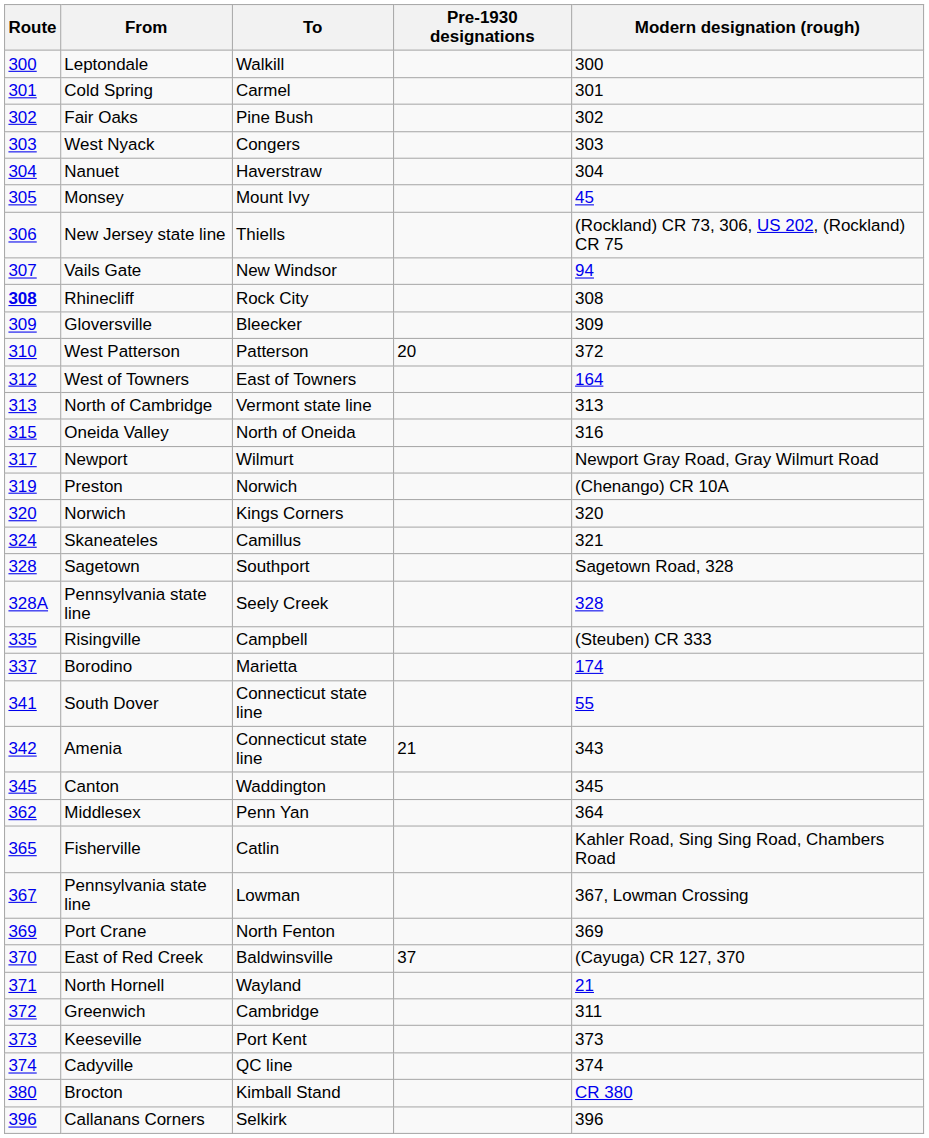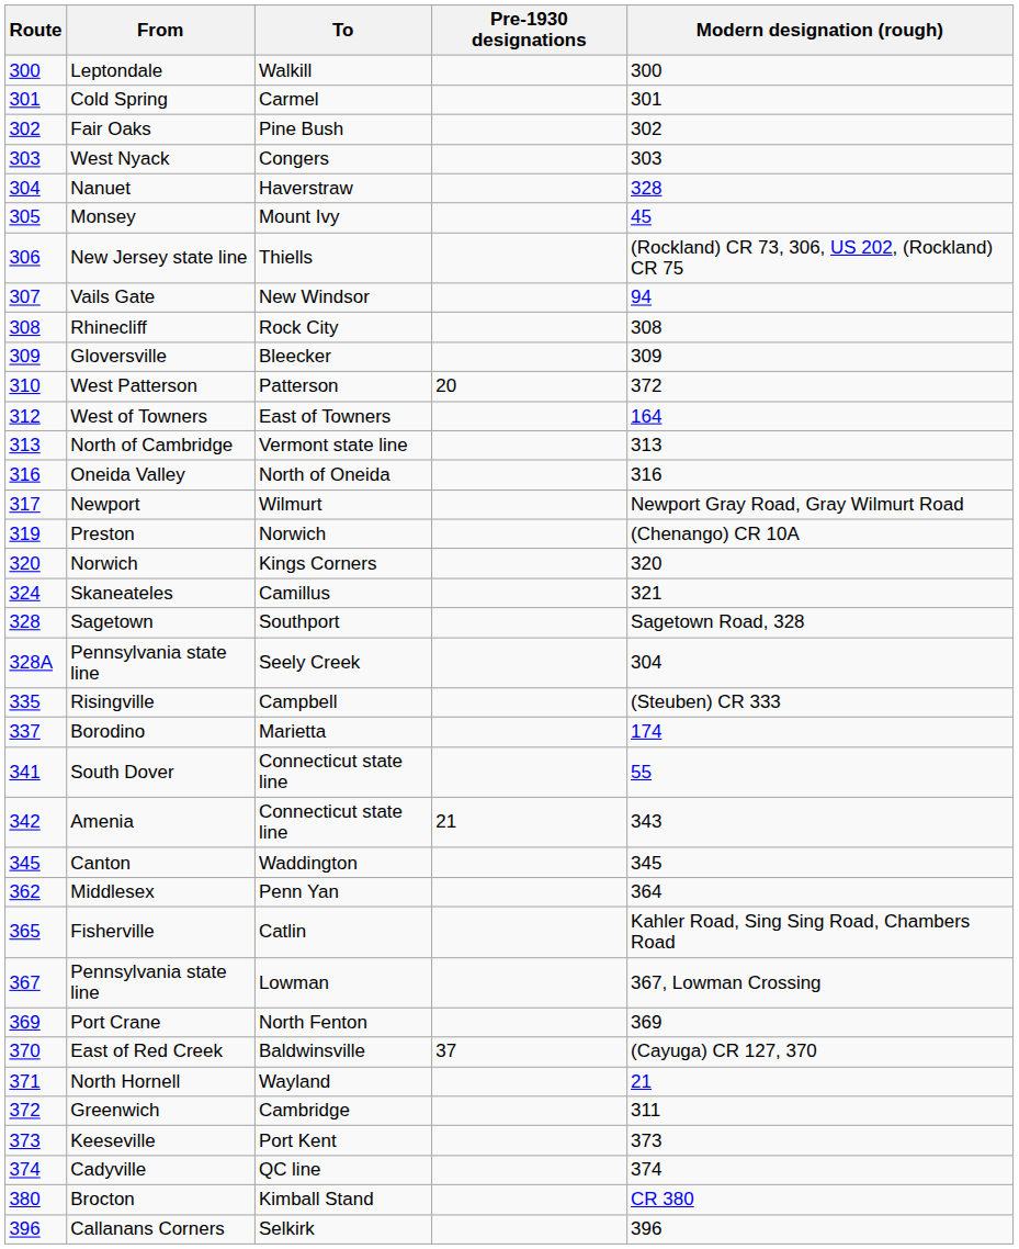 <table class=wikitable>
 <tr>
 <th>Route</th>
 <th>From</th>
 <th>To</th>
 <th>Pre-1930 designations</th>
 <th>Modern designation (rough)</th>
 </tr>
 <tr>
 <td><a href='#'>300</a></td>
 <td>Leptondale</td>
 <td>Walkill</td>
 <td></td>
 <td>300</td>
 </tr>
 <tr>
 <td><a href='#'>301</a></td>
 <td>Cold Spring</td>
 <td>Carmel</td>
 <td></td>
 <td>301</td>
 </tr>
 <tr>
 <td><a href='#'>302</a></td>
 <td>Fair Oaks</td>
 <td>Pine Bush</td>
 <td></td>
 <td>302</td>
 </tr>
 <tr>
 <td><a href='#'>303</a></td>
 <td>West Nyack</td>
 <td>Congers</td>
 <td></td>
 <td>303</td>
 </tr>
 <tr>
 <td><a href='#'>304</a></td>
 <td>Nanuet</td>
 <td>Haverstraw</td>
 <td></td>
-<td>304</td>
+<td><a href='#'>328</a></td>
 </tr>
 <tr>
 <td><a href='#'>305</a></td>
 <td>Monsey</td>
 <td>Mount Ivy</td>
 <td></td>
 <td><a href='#'>45</a></td>
 </tr>
 <tr>
 <td><a href='#'>306</a></td>
 <td>New Jersey state line</td>
 <td>Thiells</td>
 <td></td>
 <td>(Rockland) CR 73, 306, <a href='#'>US 202</a>, (Rockland) CR 75</td>
 </tr>
 <tr>
 <td><a href='#'>307</a></td>
 <td>Vails Gate</td>
 <td>New Windsor</td>
 <td></td>
 <td><a href='#'>94</a></td>
 </tr>
 <tr>
-<td><strong><a href='#'>308</a></strong></td>
+<td><a href='#'>308</a></td>
 <td>Rhinecliff</td>
 <td>Rock City</td>
 <td></td>
 <td>308</td>
 </tr>
 <tr>
 <td><a href='#'>309</a></td>
 <td>Gloversville</td>
 <td>Bleecker</td>
 <td></td>
 <td>309</td>
 </tr>
 <tr>
 <td><a href='#'>310</a></td>
 <td>West Patterson</td>
 <td>Patterson</td>
 <td>20</td>
 <td>372</td>
 </tr>
 <tr>
 <td><a href='#'>312</a></td>
 <td>West of Towners</td>
 <td>East of Towners</td>
 <td></td>
 <td><a href='#'>164</a></td>
 </tr>
 <tr>
 <td><a href='#'>313</a></td>
 <td>North of Cambridge</td>
 <td>Vermont state line</td>
 <td></td>
 <td>313</td>
 </tr>
 <tr>
-<td><a href='#'>315</a></td>
+<td><a href='#'>316</a></td>
 <td>Oneida Valley</td>
 <td>North of Oneida</td>
 <td></td>
 <td>316</td>
 </tr>
 <tr>
 <td><a href='#'>317</a></td>
 <td>Newport</td>
 <td>Wilmurt</td>
 <td></td>
 <td>Newport Gray Road, Gray Wilmurt Road</td>
 </tr>
 <tr>
 <td><a href='#'>319</a></td>
 <td>Preston</td>
 <td>Norwich</td>
 <td></td>
 <td>(Chenango) CR 10A</td>
 </tr>
 <tr>
 <td><a href='#'>320</a></td>
 <td>Norwich</td>
 <td>Kings Corners</td>
 <td></td>
 <td>320</td>
 </tr>
 <tr>
 <td><a href='#'>324</a></td>
 <td>Skaneateles</td>
 <td>Camillus</td>
 <td></td>
 <td>321</td>
 </tr>
 <tr>
 <td><a href='#'>328</a></td>
 <td>Sagetown</td>
 <td>Southport</td>
 <td></td>
 <td>Sagetown Road, 328</td>
 </tr>
 <tr>
 <td><a href='#'>328A</a></td>
 <td>Pennsylvania state line</td>
 <td>Seely Creek</td>
 <td></td>
-<td><a href='#'>328</a></td>
+<td>304</td>
 </tr>
 <tr>
 <td><a href='#'>335</a></td>
 <td>Risingville</td>
 <td>Campbell</td>
 <td></td>
 <td>(Steuben) CR 333</td>
 </tr>
 <tr>
 <td><a href='#'>337</a></td>
 <td>Borodino</td>
 <td>Marietta</td>
 <td></td>
 <td><a href='#'>174</a></td>
 </tr>
 <tr>
 <td><a href='#'>341</a></td>
 <td>South Dover</td>
 <td>Connecticut state line</td>
 <td></td>
 <td><a href='#'>55</a></td>
 </tr>
 <tr>
 <td><a href='#'>342</a></td>
 <td>Amenia</td>
 <td>Connecticut state line</td>
 <td>21</td>
 <td>343</td>
 </tr>
 <tr>
 <td><a href='#'>345</a></td>
 <td>Canton</td>
 <td>Waddington</td>
 <td></td>
 <td>345</td>
 </tr>
 <tr>
 <td><a href='#'>362</a></td>
 <td>Middlesex</td>
 <td>Penn Yan</td>
 <td></td>
 <td>364</td>
 </tr>
 <tr>
 <td><a href='#'>365</a></td>
 <td>Fisherville</td>
 <td>Catlin</td>
 <td></td>
 <td>Kahler Road, Sing Sing Road, Chambers Road</td>
 </tr>
 <tr>
 <td><a href='#'>367</a></td>
 <td>Pennsylvania state line</td>
 <td>Lowman</td>
 <td></td>
 <td>367, Lowman Crossing</td>
 </tr>
 <tr>
 <td><a href='#'>369</a></td>
 <td>Port Crane</td>
 <td>North Fenton</td>
 <td></td>
 <td>369</td>
 </tr>
 <tr>
 <td><a href='#'>370</a></td>
 <td>East of Red Creek</td>
 <td>Baldwinsville</td>
 <td>37</td>
 <td>(Cayuga) CR 127, 370</td>
 </tr>
 <tr>
 <td><a href='#'>371</a></td>
 <td>North Hornell</td>
 <td>Wayland</td>
 <td></td>
 <td><a href='#'>21</a></td>
 </tr>
 <tr>
 <td><a href='#'>372</a></td>
 <td>Greenwich</td>
 <td>Cambridge</td>
 <td></td>
 <td>311</td>
 </tr>
 <tr>
 <td><a href='#'>373</a></td>
 <td>Keeseville</td>
 <td>Port Kent</td>
 <td></td>
 <td>373</td>
 </tr>
 <tr>
 <td><a href='#'>374</a></td>
 <td>Cadyville</td>
 <td>QC line</td>
 <td></td>
 <td>374</td>
 </tr>
 <tr>
 <td><a href='#'>380</a></td>
 <td>Brocton</td>
 <td>Kimball Stand</td>
 <td></td>
 <td><a href='#'>CR 380</a></td>
 </tr>
 <tr>
 <td><a href='#'>396</a></td>
 <td>Callanans Corners</td>
 <td>Selkirk</td>
 <td></td>
 <td>396</td>
 </tr>
 </table>
